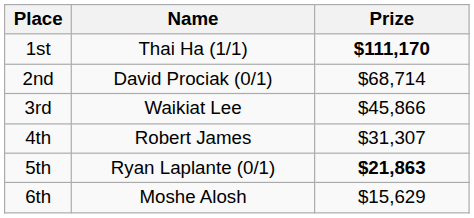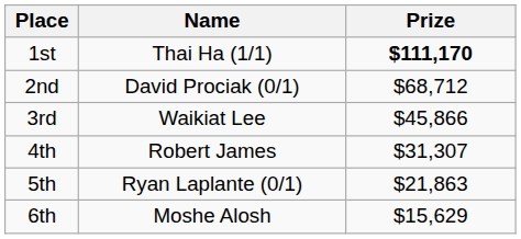 <table class="wikitable">
 <tr>
 <th width="50">Place</th>
 <th width="200">Name</th>
 <th width="125">Prize</th>
 </tr>
 <tr>
 <td align = "center">1st</td>
 <td align = "center"> Thai Ha (1/1)</td>
 <td align = "center"><strong>$111,170</strong></td>
 </tr>
 <tr>
 <td align = "center">2nd</td>
 <td align = "center"> David Prociak (0/1)</td>
-<td align = "center">$68,714</td>
+<td align = "center">$68,712</td>
 </tr>
 <tr>
 <td align = "center">3rd</td>
 <td align = "center"> Waikiat Lee</td>
 <td align = "center">$45,866</td>
 </tr>
 <tr>
 <td align = "center">4th</td>
 <td align = "center"> Robert James</td>
 <td align = "center">$31,307</td>
 </tr>
 <tr>
 <td align = "center">5th</td>
 <td align = "center"> Ryan Laplante (0/1)</td>
-<td align = "center"><strong>$21,863</strong></td>
+<td align = "center">$21,863</td>
 </tr>
 <tr>
 <td align = "center">6th</td>
 <td align = "center"> Moshe Alosh</td>
 <td align = "center">$15,629</td>
 </tr>
 </table>
